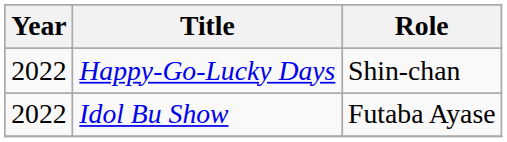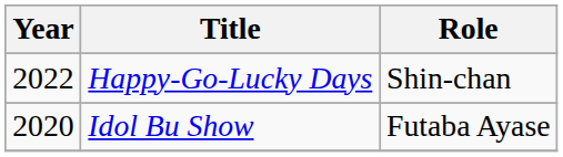 <table class="wikitable">
 <tr>
 <th>Year</th>
 <th>Title</th>
 <th>Role</th>
 </tr>
 <tr>
 <td>2022</td>
 <td><em><a href='#'>Happy-Go-Lucky Days</a></em></td>
 <td>Shin-chan</td>
 </tr>
 <tr>
-<td>2022</td>
+<td>2020</td>
 <td><em><a href='#'>Idol Bu Show</a></em></td>
 <td>Futaba Ayase</td>
 </tr>
 <tr>
 </tr>
 </table>
